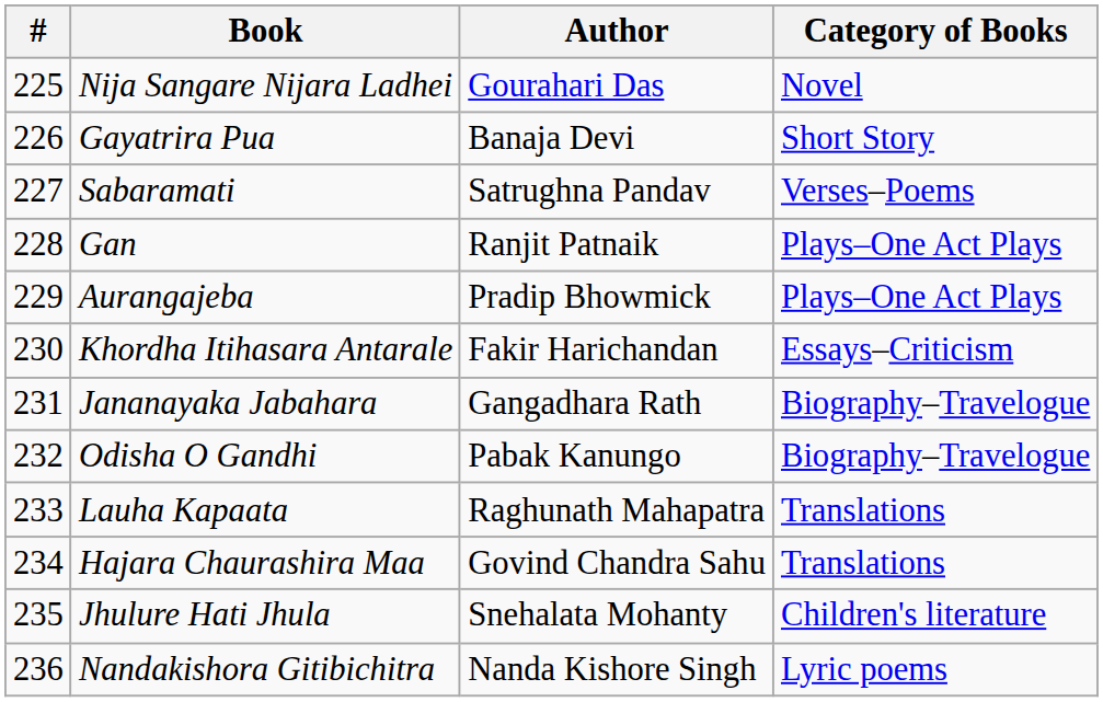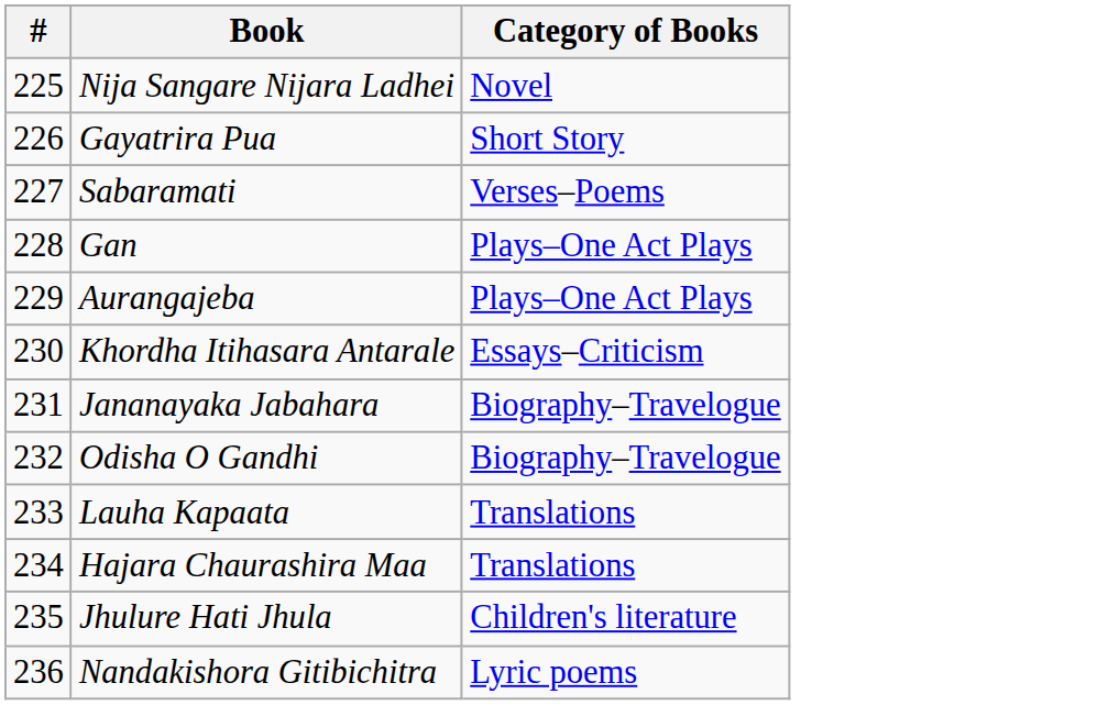 <table class="wikitable">
 <tr>
 <th>#</th>
 <th>Book</th>
-<th>Author</th>
 <th>Category of Books</th>
 </tr>
 <tr>
 <td>225</td>
 <td><em>Nija Sangare Nijara Ladhei</em></td>
-<td><a href='#'>Gourahari Das</a></td>
 <td><a href='#'>Novel</a></td>
 </tr>
 <tr>
 <td>226</td>
 <td><em>Gayatrira Pua</em></td>
-<td>Banaja Devi</td>
 <td><a href='#'>Short Story</a></td>
 </tr>
 <tr>
 <td>227</td>
 <td><em>Sabaramati</em></td>
-<td>Satrughna Pandav</td>
 <td><a href='#'>Verses</a>–<a href='#'>Poems</a></td>
 </tr>
 <tr>
 <td>228</td>
 <td><em>Gan</em></td>
-<td>Ranjit Patnaik</td>
 <td><a href='#'>Plays–One Act Plays</a></td>
 </tr>
 <tr>
 <td>229</td>
 <td><em>Aurangajeba</em></td>
-<td>Pradip Bhowmick</td>
 <td><a href='#'>Plays–One Act Plays</a></td>
 </tr>
 <tr>
 <td>230</td>
 <td><em>Khordha Itihasara Antarale</em></td>
-<td>Fakir Harichandan</td>
 <td><a href='#'>Essays</a>–<a href='#'>Criticism</a></td>
 </tr>
 <tr>
 <td>231</td>
 <td><em>Jananayaka Jabahara</em></td>
-<td>Gangadhara Rath</td>
 <td><a href='#'>Biography</a>–<a href='#'>Travelogue</a></td>
 </tr>
 <tr>
 <td>232</td>
 <td><em>Odisha O Gandhi</em></td>
-<td>Pabak Kanungo</td>
 <td><a href='#'>Biography</a>–<a href='#'>Travelogue</a></td>
 </tr>
 <tr>
 <td>233</td>
 <td><em>Lauha Kapaata</em></td>
-<td>Raghunath Mahapatra</td>
 <td><a href='#'>Translations</a></td>
 </tr>
 <tr>
 <td>234</td>
 <td><em>Hajara Chaurashira Maa</em></td>
-<td>Govind Chandra Sahu</td>
 <td><a href='#'>Translations</a></td>
 </tr>
 <tr>
 <td>235</td>
 <td><em>Jhulure Hati Jhula</em></td>
-<td>Snehalata Mohanty</td>
 <td><a href='#'>Children's literature</a></td>
 </tr>
 <tr>
 <td>236</td>
 <td><em>Nandakishora Gitibichitra</em></td>
-<td>Nanda Kishore Singh</td>
 <td><a href='#'>Lyric poems</a></td>
 </tr>
 </table>
